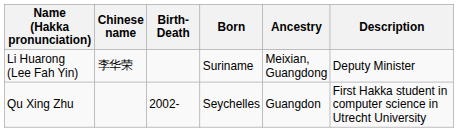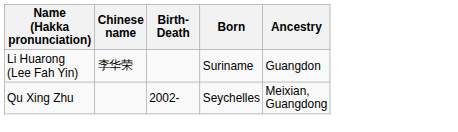 <table class="wikitable">
 <tr>
 <th width="115">Name<br>(Hakka pronunciation)</th>
 <th width="60">Chinese name</th>
 <th width="65">Birth-Death</th>
 <th width="75">Born</th>
 <th width="75">Ancestry</th>
-<th>Description</th>
 </tr>
 <tr>
 <td>Li Huarong <br>(Lee Fah Yin)</td>
 <td>李华荣</td>
 <td></td>
 <td>Suriname</td>
-<td>Meixian, Guangdong</td>
-<td>Deputy Minister</td>
+<td>Guangdon</td>
 </tr>
 <tr>
 <td>Qu Xing Zhu</td>
 <td></td>
 <td>2002-</td>
 <td>Seychelles</td>
-<td>Guangdon</td>
-<td>First Hakka student in computer science in Utrecht University</td>
+<td>Meixian, Guangdong</td>
 </tr>
 </table>
